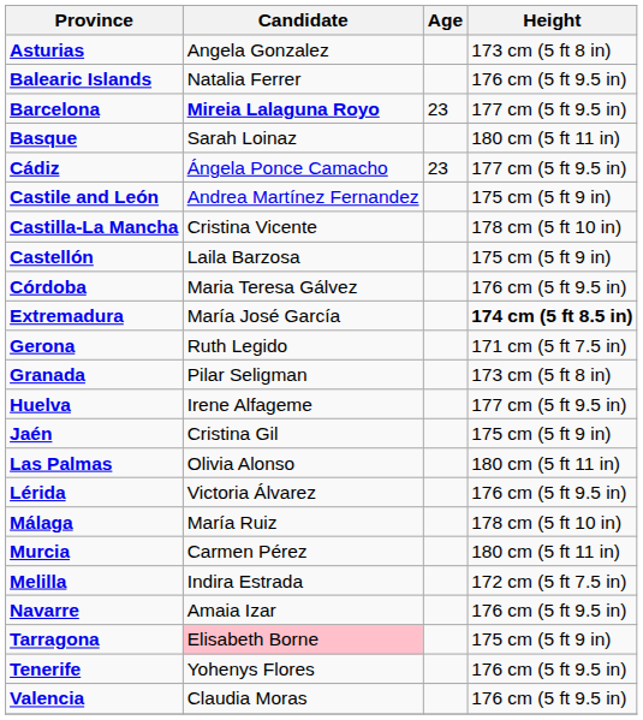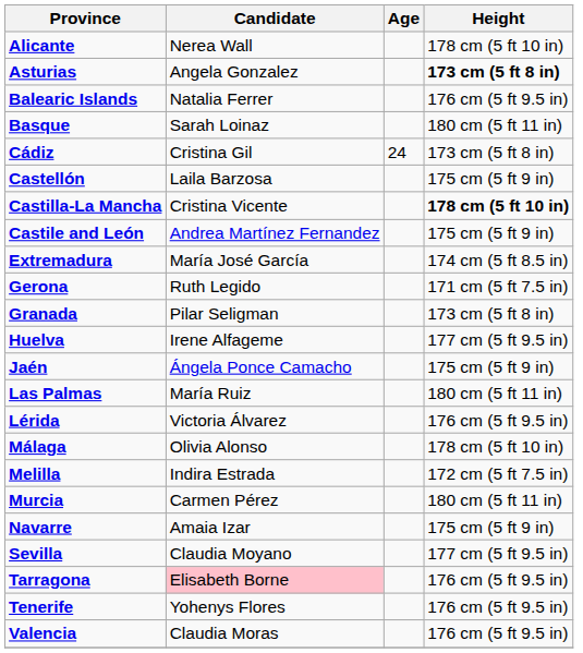 <table class="wikitable sortable" style="font-size: 95%;">
 <tr>
 <th>Province</th>
 <th>Candidate</th>
 <th>Age</th>
 <th>Height</th>
 </tr>
 <tr>
+<td> <strong><a href='#'>Alicante</a></strong></td>
+<td>Nerea Wall</td>
+<td></td>
+<td>178 cm (5 ft 10 in)</td>
+</tr>
+<tr>
 <td> <strong><a href='#'>Asturias</a></strong></td>
 <td>Angela Gonzalez</td>
 <td></td>
-<td>173 cm (5 ft 8 in)</td>
+<td><strong>173 cm (5 ft 8 in)</strong></td>
 </tr>
 <tr>
 <td> <strong><a href='#'>Balearic Islands</a></strong></td>
 <td>Natalia Ferrer</td>
 <td></td>
 <td>176 cm (5 ft 9.5 in)</td>
-</tr>
-<tr>
-<td> <strong><a href='#'>Barcelona</a></strong></td>
-<td><strong><a href='#'>Mireia Lalaguna Royo</a></strong></td>
-<td>23</td>
-<td>177 cm (5 ft 9.5 in)</td>
 </tr>
 <tr>
 <td> <strong><a href='#'>Basque</a></strong></td>
 <td>Sarah Loinaz</td>
 <td></td>
 <td>180 cm (5 ft 11 in)</td>
 </tr>
 <tr>
 <td> <strong><a href='#'>Cádiz</a></strong></td>
-<td><a href='#'>Ángela Ponce Camacho</a></td>
-<td>23</td>
-<td>177 cm (5 ft 9.5 in)</td>
+<td>Cristina Gil</td>
+<td>24</td>
+<td>173 cm (5 ft 8 in)</td>
+</tr>
+<tr>
+<td> <strong><a href='#'>Castellón</a></strong></td>
+<td>Laila Barzosa</td>
+<td></td>
+<td>175 cm (5 ft 9 in)</td>
+</tr>
+<tr>
+<td> <strong><a href='#'>Castilla-La Mancha</a></strong></td>
+<td>Cristina Vicente</td>
+<td></td>
+<td><strong>178 cm (5 ft 10 in)</strong></td>
 </tr>
 <tr>
 <td> <strong><a href='#'>Castile and León</a></strong></td>
 <td><a href='#'>Andrea Martínez Fernandez</a></td>
 <td></td>
 <td>175 cm (5 ft 9 in)</td>
 </tr>
 <tr>
-<td> <strong><a href='#'>Castilla-La Mancha</a></strong></td>
-<td>Cristina Vicente</td>
-<td></td>
-<td>178 cm (5 ft 10 in)</td>
-</tr>
-<tr>
-<td> <strong><a href='#'>Castellón</a></strong></td>
-<td>Laila Barzosa</td>
-<td></td>
-<td>175 cm (5 ft 9 in)</td>
-</tr>
-<tr>
-<td> <strong><a href='#'>Córdoba</a></strong></td>
-<td>Maria Teresa Gálvez</td>
-<td></td>
-<td>176 cm (5 ft  9.5 in)</td>
-</tr>
-<tr>
 <td> <strong><a href='#'>Extremadura</a></strong></td>
 <td>María José García</td>
 <td></td>
-<td><strong>174 cm (5 ft 8.5 in)</strong></td>
+<td>174 cm (5 ft 8.5 in)</td>
 </tr>
 <tr>
 <td> <strong><a href='#'>Gerona</a></strong></td>
 <td>Ruth Legido</td>
 <td></td>
 <td>171 cm (5 ft 7.5 in)</td>
 </tr>
 <tr>
 <td> <strong><a href='#'>Granada</a></strong></td>
 <td>Pilar Seligman</td>
 <td></td>
 <td>173 cm (5 ft 8 in)</td>
 </tr>
 <tr>
 <td> <strong><a href='#'>Huelva</a></strong></td>
 <td>Irene Alfageme</td>
 <td></td>
 <td>177 cm (5 ft 9.5 in)</td>
 </tr>
 <tr>
 <td> <strong><a href='#'>Jaén</a></strong></td>
-<td>Cristina Gil</td>
+<td><a href='#'>Ángela Ponce Camacho</a></td>
 <td></td>
 <td>175 cm (5 ft 9 in)</td>
 </tr>
 <tr>
 <td> <strong><a href='#'>Las Palmas</a></strong></td>
-<td>Olivia Alonso</td>
+<td>María Ruiz</td>
 <td></td>
 <td>180 cm (5 ft 11 in)</td>
 </tr>
 <tr>
 <td> <strong><a href='#'>Lérida</a></strong></td>
 <td>Victoria Álvarez</td>
 <td></td>
 <td>176 cm (5 ft 9.5 in)</td>
 </tr>
 <tr>
 <td> <strong><a href='#'>Málaga</a></strong></td>
-<td>María Ruiz</td>
+<td>Olivia Alonso</td>
 <td></td>
 <td>178 cm (5 ft 10 in)</td>
+</tr>
+<tr>
+<td> <strong><a href='#'>Melilla</a></strong></td>
+<td>Indira Estrada</td>
+<td></td>
+<td>172 cm (5 ft 7.5 in)</td>
 </tr>
 <tr>
 <td> <strong><a href='#'>Murcia</a></strong></td>
 <td>Carmen Pérez</td>
 <td></td>
 <td>180 cm (5 ft 11 in)</td>
 </tr>
 <tr>
-<td> <strong><a href='#'>Melilla</a></strong></td>
-<td>Indira Estrada</td>
-<td></td>
-<td>172 cm (5 ft 7.5 in)</td>
-</tr>
-<tr>
 <td> <strong><a href='#'>Navarre</a></strong></td>
 <td>Amaia Izar</td>
 <td></td>
-<td>176 cm (5 ft 9.5 in)</td>
+<td>175 cm (5 ft 9 in)</td>
+</tr>
+<tr>
+<td> <strong><a href='#'>Sevilla</a></strong></td>
+<td>Claudia Moyano</td>
+<td></td>
+<td>177 cm (5 ft 9.5 in)</td>
 </tr>
 <tr>
 <td> <strong><a href='#'>Tarragona</a></strong></td>
 <td style="background: pink;">Elisabeth Borne</td>
 <td></td>
-<td>175 cm (5 ft 9 in)</td>
+<td>176 cm (5 ft 9.5 in)</td>
 </tr>
 <tr>
 <td> <strong><a href='#'>Tenerife</a></strong></td>
 <td>Yohenys Flores</td>
 <td></td>
 <td>176 cm (5 ft 9.5 in)</td>
 </tr>
 <tr>
 <td> <strong><a href='#'>Valencia</a></strong></td>
 <td>Claudia Moras</td>
 <td></td>
 <td>176 cm (5 ft 9.5 in)</td>
 </tr>
 <tr>
 </tr>
 </table>
